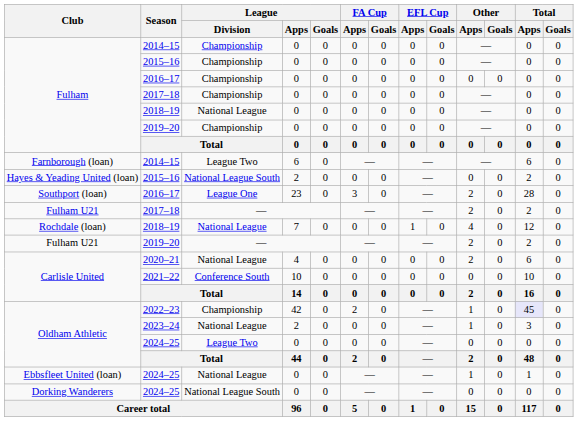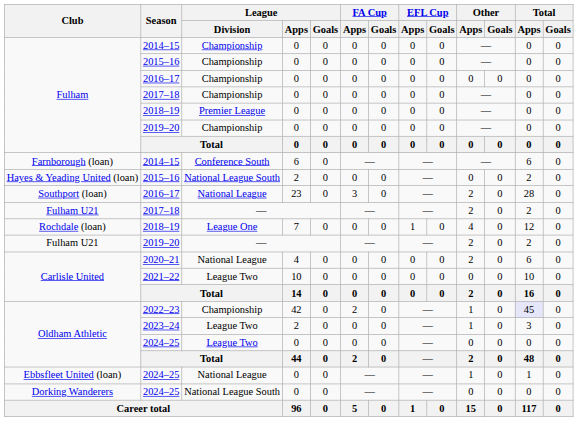 <table class="wikitable" style="text-align:center">
 <tr>
 <th rowspan="2">Club</th>
 <th rowspan="2">Season</th>
 <th colspan="3">League</th>
 <th colspan="2"><a href='#'>FA Cup</a></th>
 <th colspan="2"><a href='#'>EFL Cup</a></th>
 <th colspan="2">Other</th>
 <th colspan="2">Total</th>
 </tr>
 <tr>
 <th>Division</th>
 <th>Apps</th>
 <th>Goals</th>
 <th>Apps</th>
 <th>Goals</th>
 <th>Apps</th>
 <th>Goals</th>
 <th>Apps</th>
 <th>Goals</th>
 <th>Apps</th>
 <th>Goals</th>
 </tr>
 <tr>
 <td rowspan="7"><a href='#'>Fulham</a></td>
 <td><a href='#'>2014–15</a></td>
 <td><a href='#'>Championship</a></td>
 <td>0</td>
 <td>0</td>
 <td>0</td>
 <td>0</td>
 <td>0</td>
 <td>0</td>
 <td colspan="2">—</td>
 <td>0</td>
 <td>0</td>
 </tr>
 <tr>
 <td><a href='#'>2015–16</a></td>
 <td>Championship</td>
 <td>0</td>
 <td>0</td>
 <td>0</td>
 <td>0</td>
 <td>0</td>
 <td>0</td>
 <td colspan="2">—</td>
 <td>0</td>
 <td>0</td>
 </tr>
 <tr>
 <td><a href='#'>2016–17</a></td>
 <td>Championship</td>
 <td>0</td>
 <td>0</td>
 <td>0</td>
 <td>0</td>
 <td>0</td>
 <td>0</td>
 <td>0</td>
 <td>0</td>
 <td>0</td>
 <td>0</td>
 </tr>
 <tr>
 <td><a href='#'>2017–18</a></td>
 <td>Championship</td>
 <td>0</td>
 <td>0</td>
 <td>0</td>
 <td>0</td>
 <td>0</td>
 <td>0</td>
 <td colspan="2">—</td>
 <td>0</td>
 <td>0</td>
 </tr>
 <tr>
 <td><a href='#'>2018–19</a></td>
-<td>National League</td>
+<td><a href='#'>Premier League</a></td>
 <td>0</td>
 <td>0</td>
 <td>0</td>
 <td>0</td>
 <td>0</td>
 <td>0</td>
 <td colspan="2">—</td>
 <td>0</td>
 <td>0</td>
 </tr>
 <tr>
 <td><a href='#'>2019–20</a></td>
 <td>Championship</td>
 <td>0</td>
 <td>0</td>
 <td>0</td>
 <td>0</td>
 <td>0</td>
 <td>0</td>
 <td colspan="2">—</td>
 <td>0</td>
 <td>0</td>
 </tr>
 <tr>
 <th colspan=2>Total</th>
 <th>0</th>
 <th>0</th>
 <th>0</th>
 <th>0</th>
 <th>0</th>
 <th>0</th>
 <th>0</th>
 <th>0</th>
 <th>0</th>
 <th>0</th>
 </tr>
 <tr>
 <td><a href='#'>Farnborough</a> (loan)</td>
 <td><a href='#'>2014–15</a></td>
-<td>League Two</td>
+<td><a href='#'>Conference South</a></td>
 <td>6</td>
 <td>0</td>
 <td colspan="2">—</td>
 <td colspan="2">—</td>
 <td colspan="2">—</td>
 <td>6</td>
 <td>0</td>
 </tr>
 <tr>
 <td><a href='#'>Hayes & Yeading United</a> (loan)</td>
 <td><a href='#'>2015–16</a></td>
 <td><a href='#'>National League South</a></td>
 <td>2</td>
 <td>0</td>
 <td>0</td>
 <td>0</td>
 <td colspan="2">—</td>
 <td>0</td>
 <td>0</td>
 <td>2</td>
 <td>0</td>
 </tr>
 <tr>
 <td><a href='#'>Southport</a> (loan)</td>
 <td><a href='#'>2016–17</a></td>
-<td><a href='#'>League One</a></td>
+<td><a href='#'>National League</a></td>
 <td>23</td>
 <td>0</td>
 <td>3</td>
 <td>0</td>
 <td colspan="2">—</td>
 <td>2</td>
 <td>0</td>
 <td>28</td>
 <td>0</td>
 </tr>
 <tr>
 <td><a href='#'>Fulham U21</a></td>
 <td><a href='#'>2017–18</a></td>
 <td colspan="3">—</td>
 <td colspan="2">—</td>
 <td colspan="2">—</td>
 <td>2</td>
 <td>0</td>
 <td>2</td>
 <td>0</td>
 </tr>
 <tr>
 <td><a href='#'>Rochdale</a> (loan)</td>
 <td><a href='#'>2018–19</a></td>
-<td><a href='#'>National League</a></td>
+<td><a href='#'>League One</a></td>
 <td>7</td>
 <td>0</td>
 <td>0</td>
 <td>0</td>
 <td>1</td>
 <td>0</td>
 <td>4</td>
 <td>0</td>
 <td>12</td>
 <td>0</td>
 </tr>
 <tr>
 <td>Fulham U21</td>
 <td><a href='#'>2019–20</a></td>
 <td colspan="3">—</td>
 <td colspan="2">—</td>
 <td colspan="2">—</td>
 <td>2</td>
 <td>0</td>
 <td>2</td>
 <td>0</td>
 </tr>
 <tr>
 <td rowspan="3"><a href='#'>Carlisle United</a></td>
 <td><a href='#'>2020–21</a></td>
 <td>National League</td>
 <td>4</td>
 <td>0</td>
 <td>0</td>
 <td>0</td>
 <td>0</td>
 <td>0</td>
 <td>2</td>
 <td>0</td>
 <td>6</td>
 <td>0</td>
 </tr>
 <tr>
 <td><a href='#'>2021–22</a></td>
-<td><a href='#'>Conference South</a></td>
+<td>League Two</td>
 <td>10</td>
 <td>0</td>
 <td>0</td>
 <td>0</td>
 <td>0</td>
 <td>0</td>
 <td>0</td>
 <td>0</td>
 <td>10</td>
 <td>0</td>
 </tr>
 <tr>
 <th colspan=2>Total</th>
 <th>14</th>
 <th>0</th>
 <th>0</th>
 <th>0</th>
 <th>0</th>
 <th>0</th>
 <th>2</th>
 <th>0</th>
 <th>16</th>
 <th>0</th>
 </tr>
 <tr>
 <td rowspan="4"><a href='#'>Oldham Athletic</a></td>
 <td><a href='#'>2022–23</a></td>
 <td>Championship</td>
 <td>42</td>
 <td>0</td>
 <td>2</td>
 <td>0</td>
 <td colspan="2">—</td>
 <td>1</td>
 <td>0</td>
 <td style="background: lavender;">45</td>
 <td>0</td>
 </tr>
 <tr>
 <td><a href='#'>2023–24</a></td>
-<td>National League</td>
+<td>League Two</td>
 <td>2</td>
 <td>0</td>
 <td>0</td>
 <td>0</td>
 <td colspan="2">—</td>
 <td>1</td>
 <td>0</td>
 <td>3</td>
 <td>0</td>
 </tr>
 <tr>
 <td><a href='#'>2024–25</a></td>
 <td><a href='#'>League Two</a></td>
 <td>0</td>
 <td>0</td>
 <td>0</td>
 <td>0</td>
 <td colspan="2">—</td>
 <td>0</td>
 <td>0</td>
 <td>0</td>
 <td>0</td>
 </tr>
 <tr>
 <th colspan=2>Total</th>
 <th>44</th>
 <th>0</th>
 <th>2</th>
 <th>0</th>
 <th colspan="2">—</th>
 <th>2</th>
 <th>0</th>
 <th>48</th>
 <th>0</th>
 </tr>
 <tr>
 <td><a href='#'>Ebbsfleet United</a> (loan)</td>
 <td><a href='#'>2024–25</a></td>
 <td>National League</td>
 <td>0</td>
 <td>0</td>
 <td colspan="2">—</td>
 <td colspan="2">—</td>
 <td>1</td>
 <td>0</td>
 <td>1</td>
 <td>0</td>
 </tr>
 <tr>
 <td><a href='#'>Dorking Wanderers</a></td>
 <td><a href='#'>2024–25</a></td>
 <td>National League South</td>
 <td>0</td>
 <td>0</td>
 <td colspan="2">—</td>
 <td colspan="2">—</td>
 <td>0</td>
 <td>0</td>
 <td>0</td>
 <td>0</td>
 </tr>
 <tr>
 <th colspan=3>Career total</th>
 <th>96</th>
 <th>0</th>
 <th>5</th>
 <th>0</th>
 <th>1</th>
 <th>0</th>
 <th>15</th>
 <th>0</th>
 <th>117</th>
 <th>0</th>
 </tr>
 </table>
